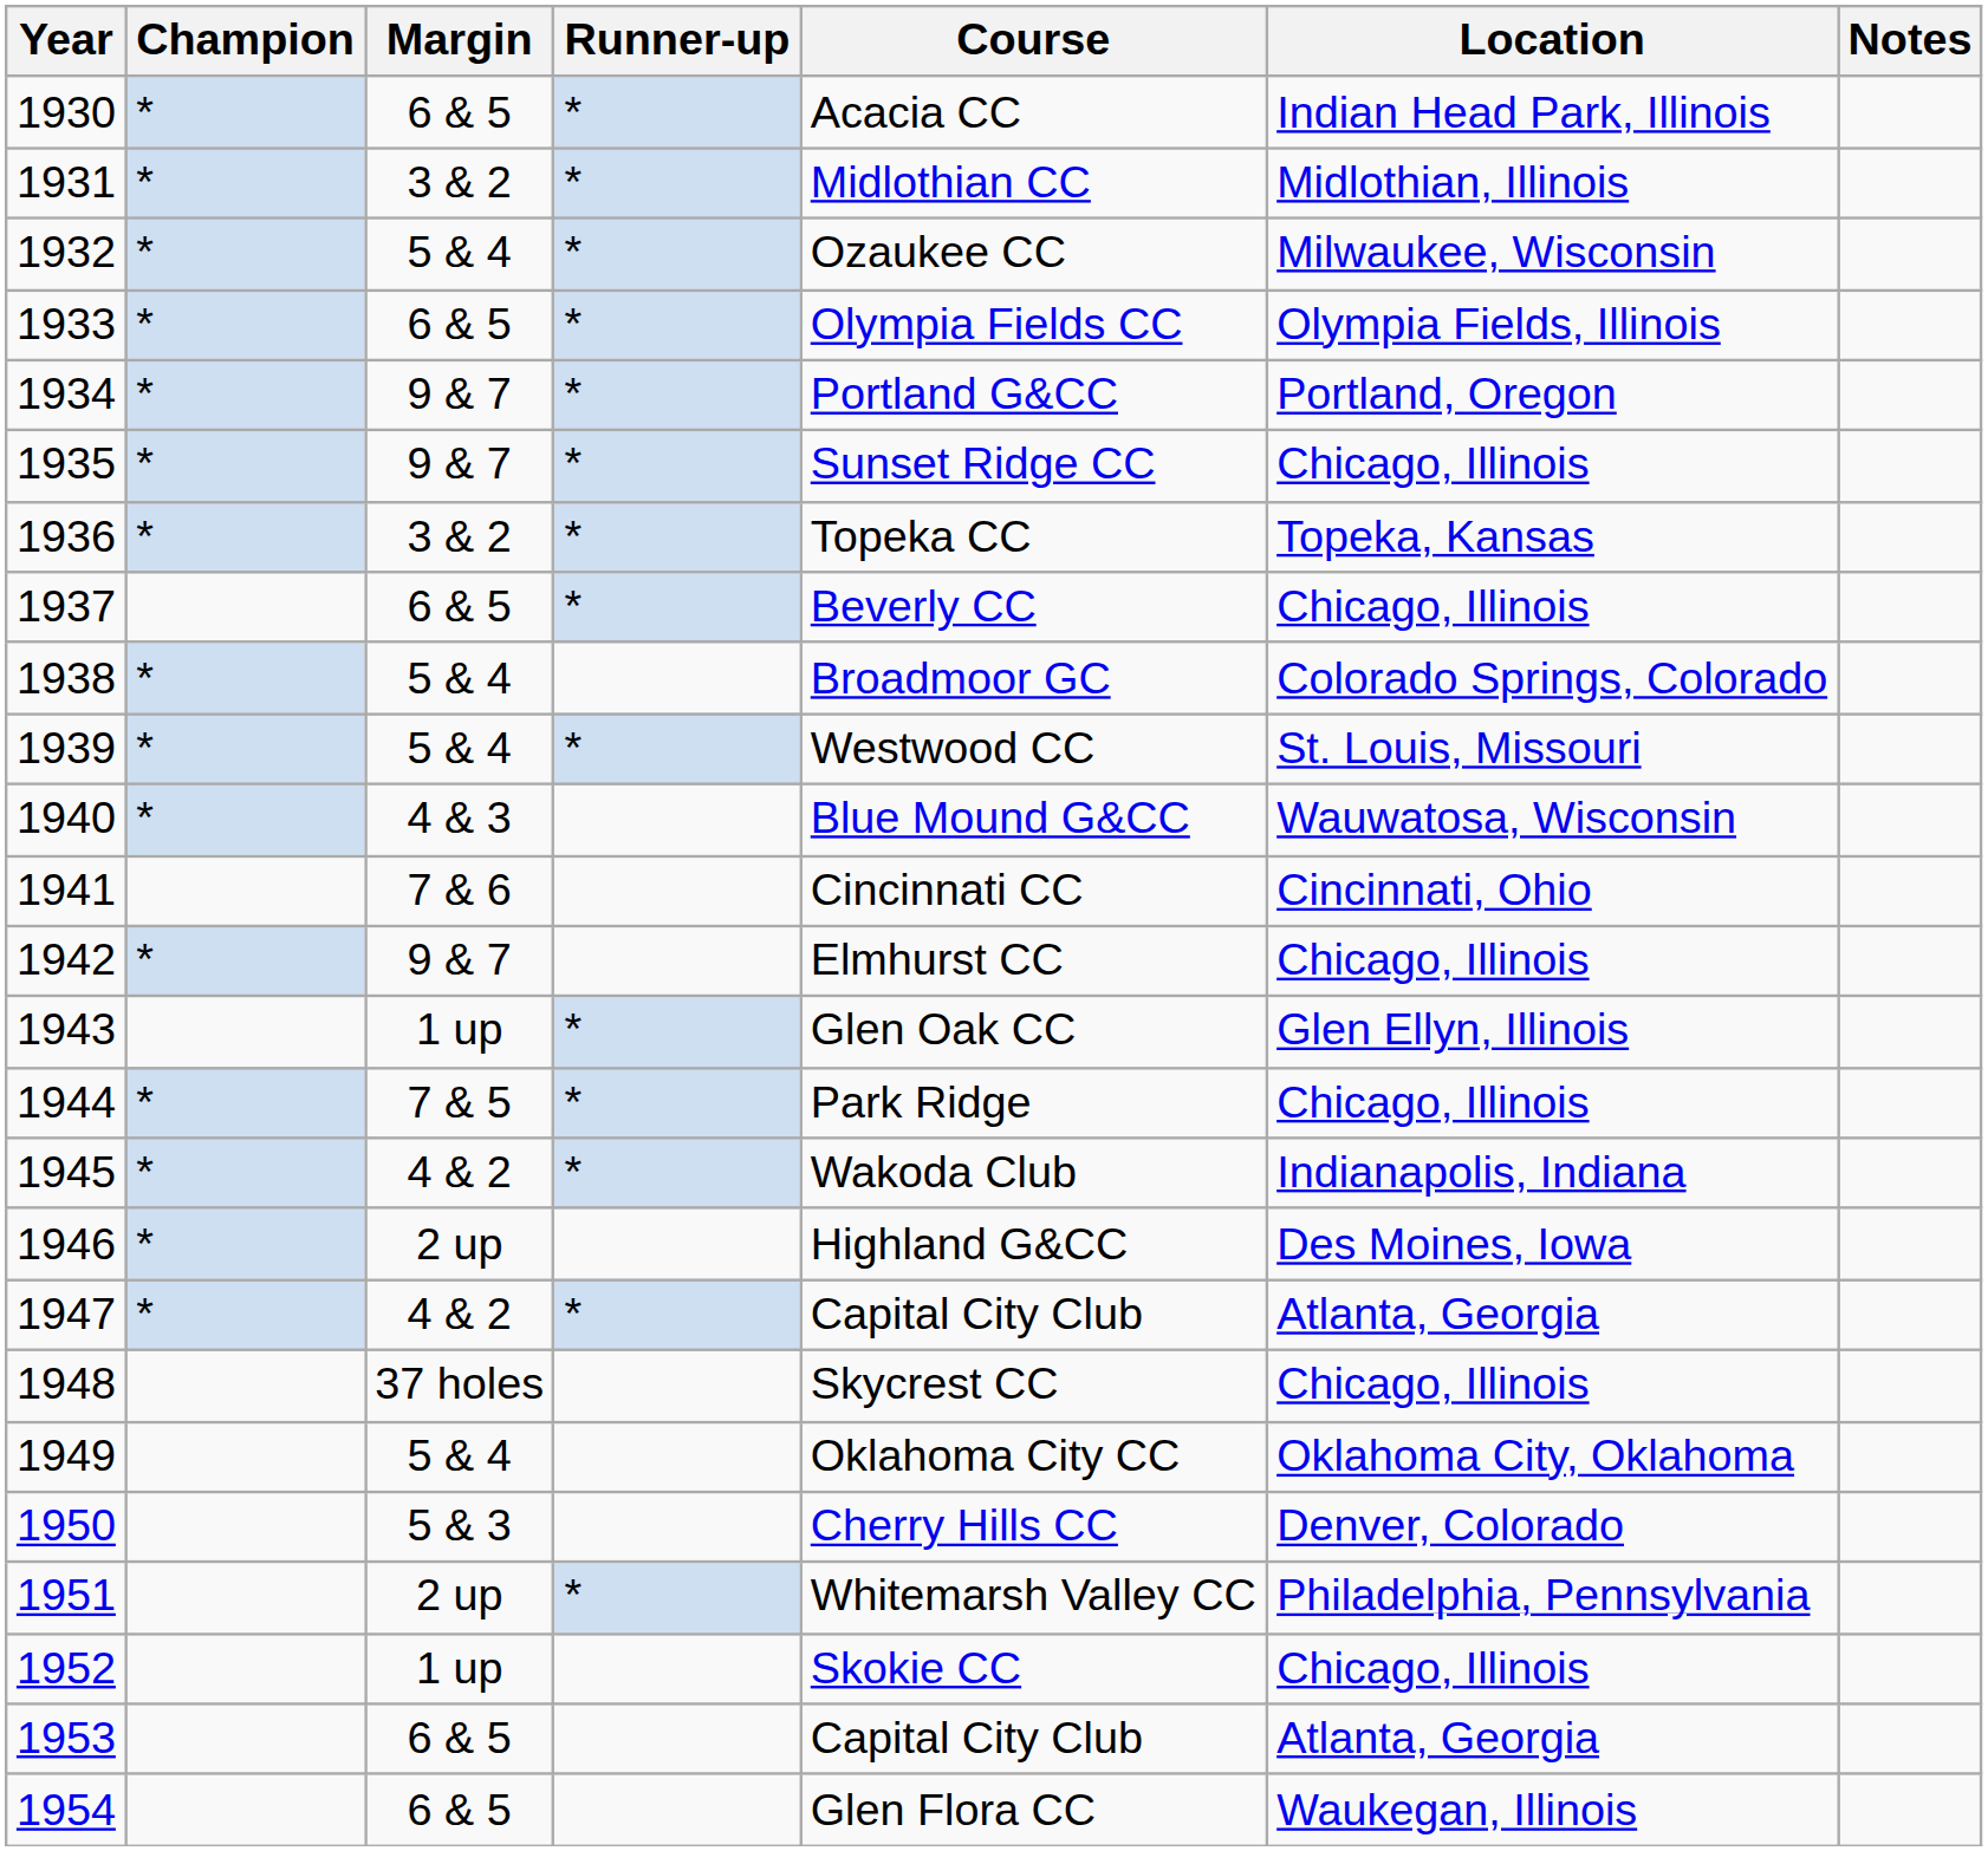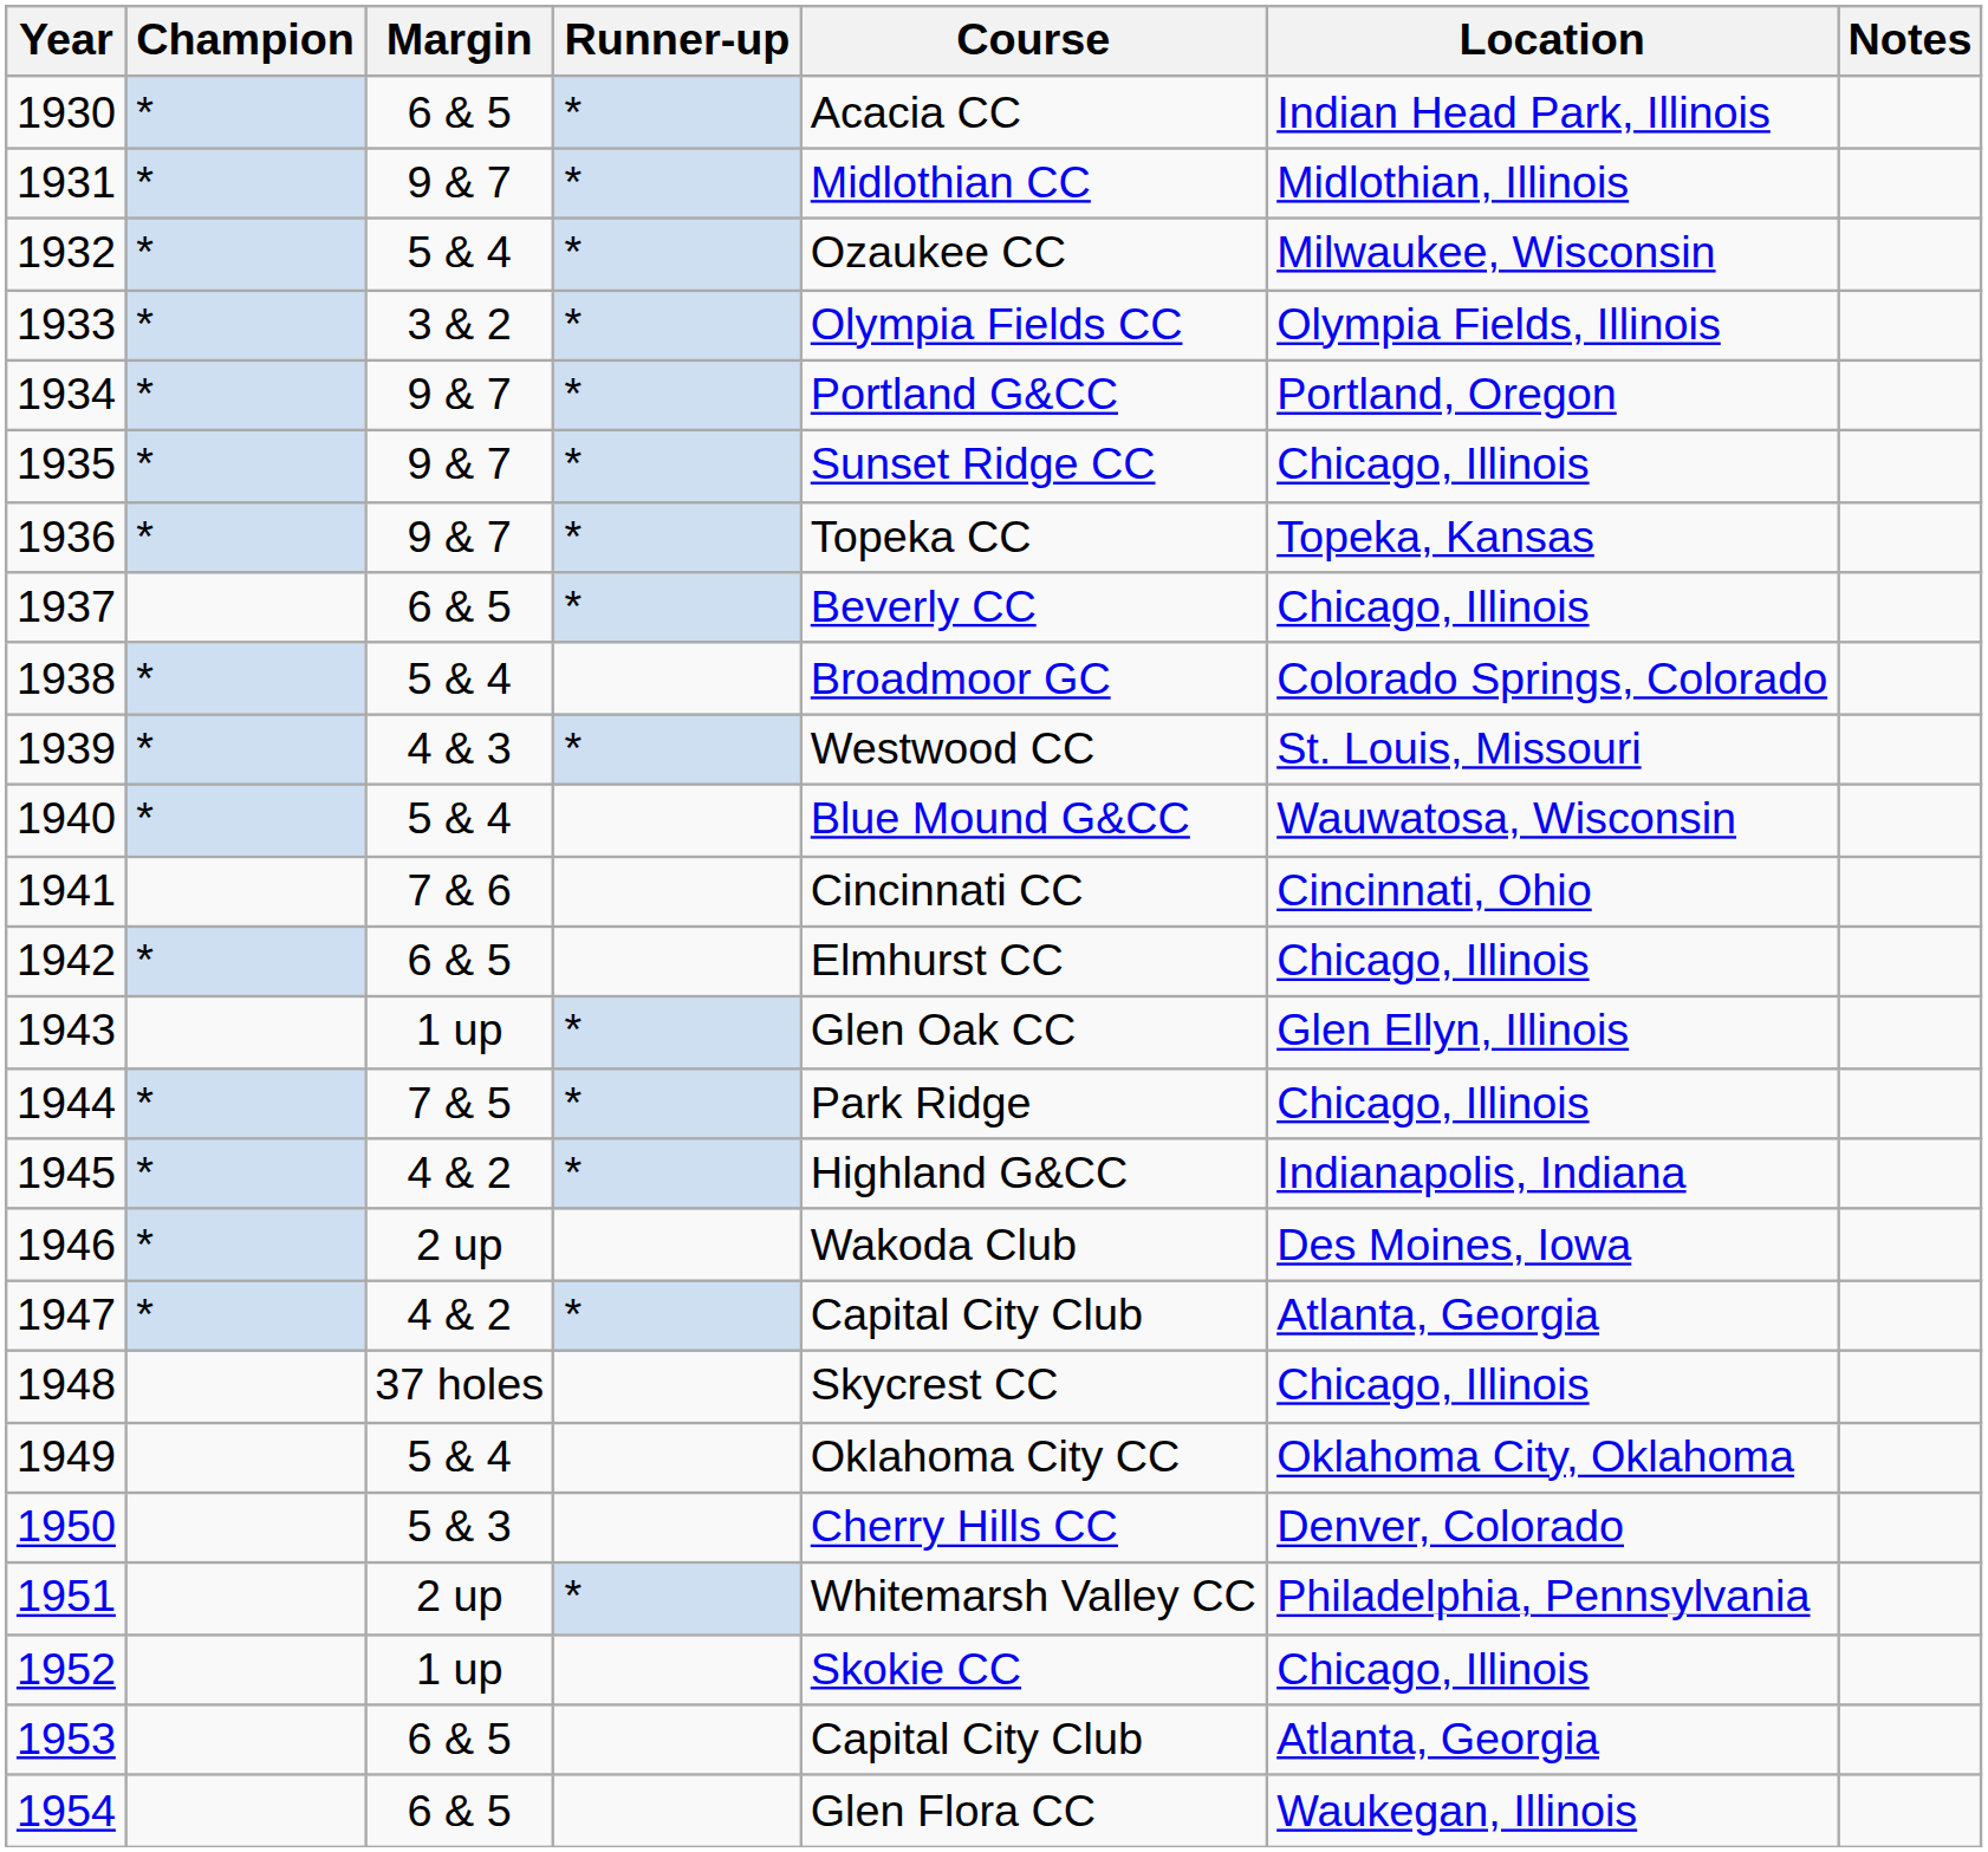 <table class="sortable wikitable">
 <tr>
 <th>Year</th>
 <th>Champion</th>
 <th>Margin</th>
 <th>Runner-up</th>
 <th>Course</th>
 <th>Location</th>
 <th class="unsortable">Notes</th>
 </tr>
 <tr>
 <td align=center>1930</td>
 <td style="background:#cedff2;">*</td>
 <td align=center>6 & 5</td>
 <td style="background:#cedff2;">*</td>
 <td>Acacia CC</td>
 <td><a href='#'>Indian Head Park, Illinois</a></td>
 <td align=center></td>
 </tr>
 <tr>
 <td align=center>1931</td>
 <td style="background:#cedff2;">*</td>
-<td align=center>3 & 2</td>
+<td align=center>9 & 7</td>
 <td style="background:#cedff2;">*</td>
 <td><a href='#'>Midlothian CC</a></td>
 <td><a href='#'>Midlothian, Illinois</a></td>
 <td align=center></td>
 </tr>
 <tr>
 <td align=center>1932</td>
 <td style="background:#cedff2;">*</td>
 <td align=center>5 & 4</td>
 <td style="background:#cedff2;">*</td>
 <td>Ozaukee CC</td>
 <td><a href='#'>Milwaukee, Wisconsin</a></td>
 <td align=center></td>
 </tr>
 <tr>
 <td align=center>1933</td>
 <td style="background:#cedff2;">*</td>
-<td align=center>6 & 5</td>
+<td align=center>3 & 2</td>
 <td style="background:#cedff2;">*</td>
 <td><a href='#'>Olympia Fields CC</a></td>
 <td><a href='#'>Olympia Fields, Illinois</a></td>
 <td align=center></td>
 </tr>
 <tr>
 <td align=center>1934</td>
 <td style="background:#cedff2;">*</td>
 <td align=center>9 & 7</td>
 <td style="background:#cedff2;">*</td>
 <td><a href='#'>Portland G&CC</a></td>
 <td><a href='#'>Portland, Oregon</a></td>
 <td align=center></td>
 </tr>
 <tr>
 <td align=center>1935</td>
 <td style="background:#cedff2;">*</td>
 <td align=center>9 & 7</td>
 <td style="background:#cedff2;">*</td>
 <td><a href='#'>Sunset Ridge CC</a></td>
 <td><a href='#'>Chicago, Illinois</a></td>
 <td align=center></td>
 </tr>
 <tr>
 <td align=center>1936</td>
 <td style="background:#cedff2;">*</td>
-<td align=center>3 & 2</td>
+<td align=center>9 & 7</td>
 <td style="background:#cedff2;">*</td>
 <td>Topeka CC</td>
 <td><a href='#'>Topeka, Kansas</a></td>
 <td align=center></td>
 </tr>
 <tr>
 <td align=center>1937</td>
 <td></td>
 <td align=center>6 & 5</td>
 <td style="background:#cedff2;">*</td>
 <td><a href='#'>Beverly CC</a></td>
 <td><a href='#'>Chicago, Illinois</a></td>
 <td align=center></td>
 </tr>
 <tr>
 <td align=center>1938</td>
 <td style="background:#cedff2;">*</td>
 <td align=center>5 & 4</td>
 <td></td>
 <td><a href='#'>Broadmoor GC</a></td>
 <td><a href='#'>Colorado Springs, Colorado</a></td>
 <td align=center></td>
 </tr>
 <tr>
 <td align=center>1939</td>
 <td style="background:#cedff2;">*</td>
-<td align=center>5 & 4</td>
+<td align=center>4 & 3</td>
 <td style="background:#cedff2;">*</td>
 <td>Westwood CC</td>
 <td><a href='#'>St. Louis, Missouri</a></td>
 <td align=center></td>
 </tr>
 <tr>
 <td align=center>1940</td>
 <td style="background:#cedff2;">*</td>
-<td align=center>4 & 3</td>
+<td align=center>5 & 4</td>
 <td></td>
 <td><a href='#'>Blue Mound G&CC</a></td>
 <td><a href='#'>Wauwatosa, Wisconsin</a></td>
 <td align=center></td>
 </tr>
 <tr>
 <td align=center>1941</td>
 <td></td>
 <td align=center>7 & 6</td>
 <td></td>
 <td>Cincinnati CC</td>
 <td><a href='#'>Cincinnati, Ohio</a></td>
 <td align=center></td>
 </tr>
 <tr>
 <td align=center>1942</td>
 <td style="background:#cedff2;">*</td>
-<td align=center>9 & 7</td>
+<td align=center>6 & 5</td>
 <td></td>
 <td>Elmhurst CC</td>
 <td><a href='#'>Chicago, Illinois</a></td>
 <td align=center></td>
 </tr>
 <tr>
 <td align=center>1943</td>
 <td></td>
 <td align=center>1 up</td>
 <td style="background:#cedff2;">*</td>
 <td>Glen Oak CC</td>
 <td><a href='#'>Glen Ellyn, Illinois</a></td>
 <td align=center></td>
 </tr>
 <tr>
 <td align=center>1944</td>
 <td style="background:#cedff2;">*</td>
 <td align=center>7 & 5</td>
 <td style="background:#cedff2;">*</td>
 <td>Park Ridge</td>
 <td><a href='#'>Chicago, Illinois</a></td>
 <td align=center></td>
 </tr>
 <tr>
 <td align=center>1945</td>
 <td style="background:#cedff2;">*</td>
 <td align=center>4 & 2</td>
 <td style="background:#cedff2;">*</td>
-<td>Wakoda Club</td>
+<td>Highland G&CC</td>
 <td><a href='#'>Indianapolis, Indiana</a></td>
 <td align=center></td>
 </tr>
 <tr>
 <td align=center>1946</td>
 <td style="background:#cedff2;">*</td>
 <td align=center>2 up</td>
 <td></td>
-<td>Highland G&CC</td>
+<td>Wakoda Club</td>
 <td><a href='#'>Des Moines, Iowa</a></td>
 <td align=center></td>
 </tr>
 <tr>
 <td align=center>1947</td>
 <td style="background:#cedff2;">*</td>
 <td align=center>4 & 2</td>
 <td style="background:#cedff2;">*</td>
 <td>Capital City Club</td>
 <td><a href='#'>Atlanta, Georgia</a></td>
 <td align=center></td>
 </tr>
 <tr>
 <td align=center>1948</td>
 <td></td>
 <td align=center>37 holes</td>
 <td></td>
 <td>Skycrest CC</td>
 <td><a href='#'>Chicago, Illinois</a></td>
 <td align=center></td>
 </tr>
 <tr>
 <td align=center>1949</td>
 <td></td>
 <td align=center>5 & 4</td>
 <td></td>
 <td>Oklahoma City CC</td>
 <td><a href='#'>Oklahoma City, Oklahoma</a></td>
 <td align=center></td>
 </tr>
 <tr>
 <td align=center><a href='#'>1950</a></td>
 <td></td>
 <td align=center>5 & 3</td>
 <td></td>
 <td><a href='#'>Cherry Hills CC</a></td>
 <td><a href='#'>Denver, Colorado</a></td>
 <td align=center></td>
 </tr>
 <tr>
 <td align=center><a href='#'>1951</a></td>
 <td></td>
 <td align=center>2 up</td>
 <td style="background:#cedff2;">*</td>
 <td>Whitemarsh Valley CC</td>
 <td><a href='#'>Philadelphia, Pennsylvania</a></td>
 <td align=center></td>
 </tr>
 <tr>
 <td align=center><a href='#'>1952</a></td>
 <td></td>
 <td align=center>1 up</td>
 <td></td>
 <td><a href='#'>Skokie CC</a></td>
 <td><a href='#'>Chicago, Illinois</a></td>
 <td align=center></td>
 </tr>
 <tr>
 <td align=center><a href='#'>1953</a></td>
 <td></td>
 <td align=center>6 & 5</td>
 <td></td>
 <td>Capital City Club</td>
 <td><a href='#'>Atlanta, Georgia</a></td>
 <td align=center></td>
 </tr>
 <tr>
 <td align=center><a href='#'>1954</a></td>
 <td></td>
 <td align=center>6 & 5</td>
 <td></td>
 <td>Glen Flora CC</td>
 <td><a href='#'>Waukegan, Illinois</a></td>
 <td align=center></td>
 </tr>
 </table>
